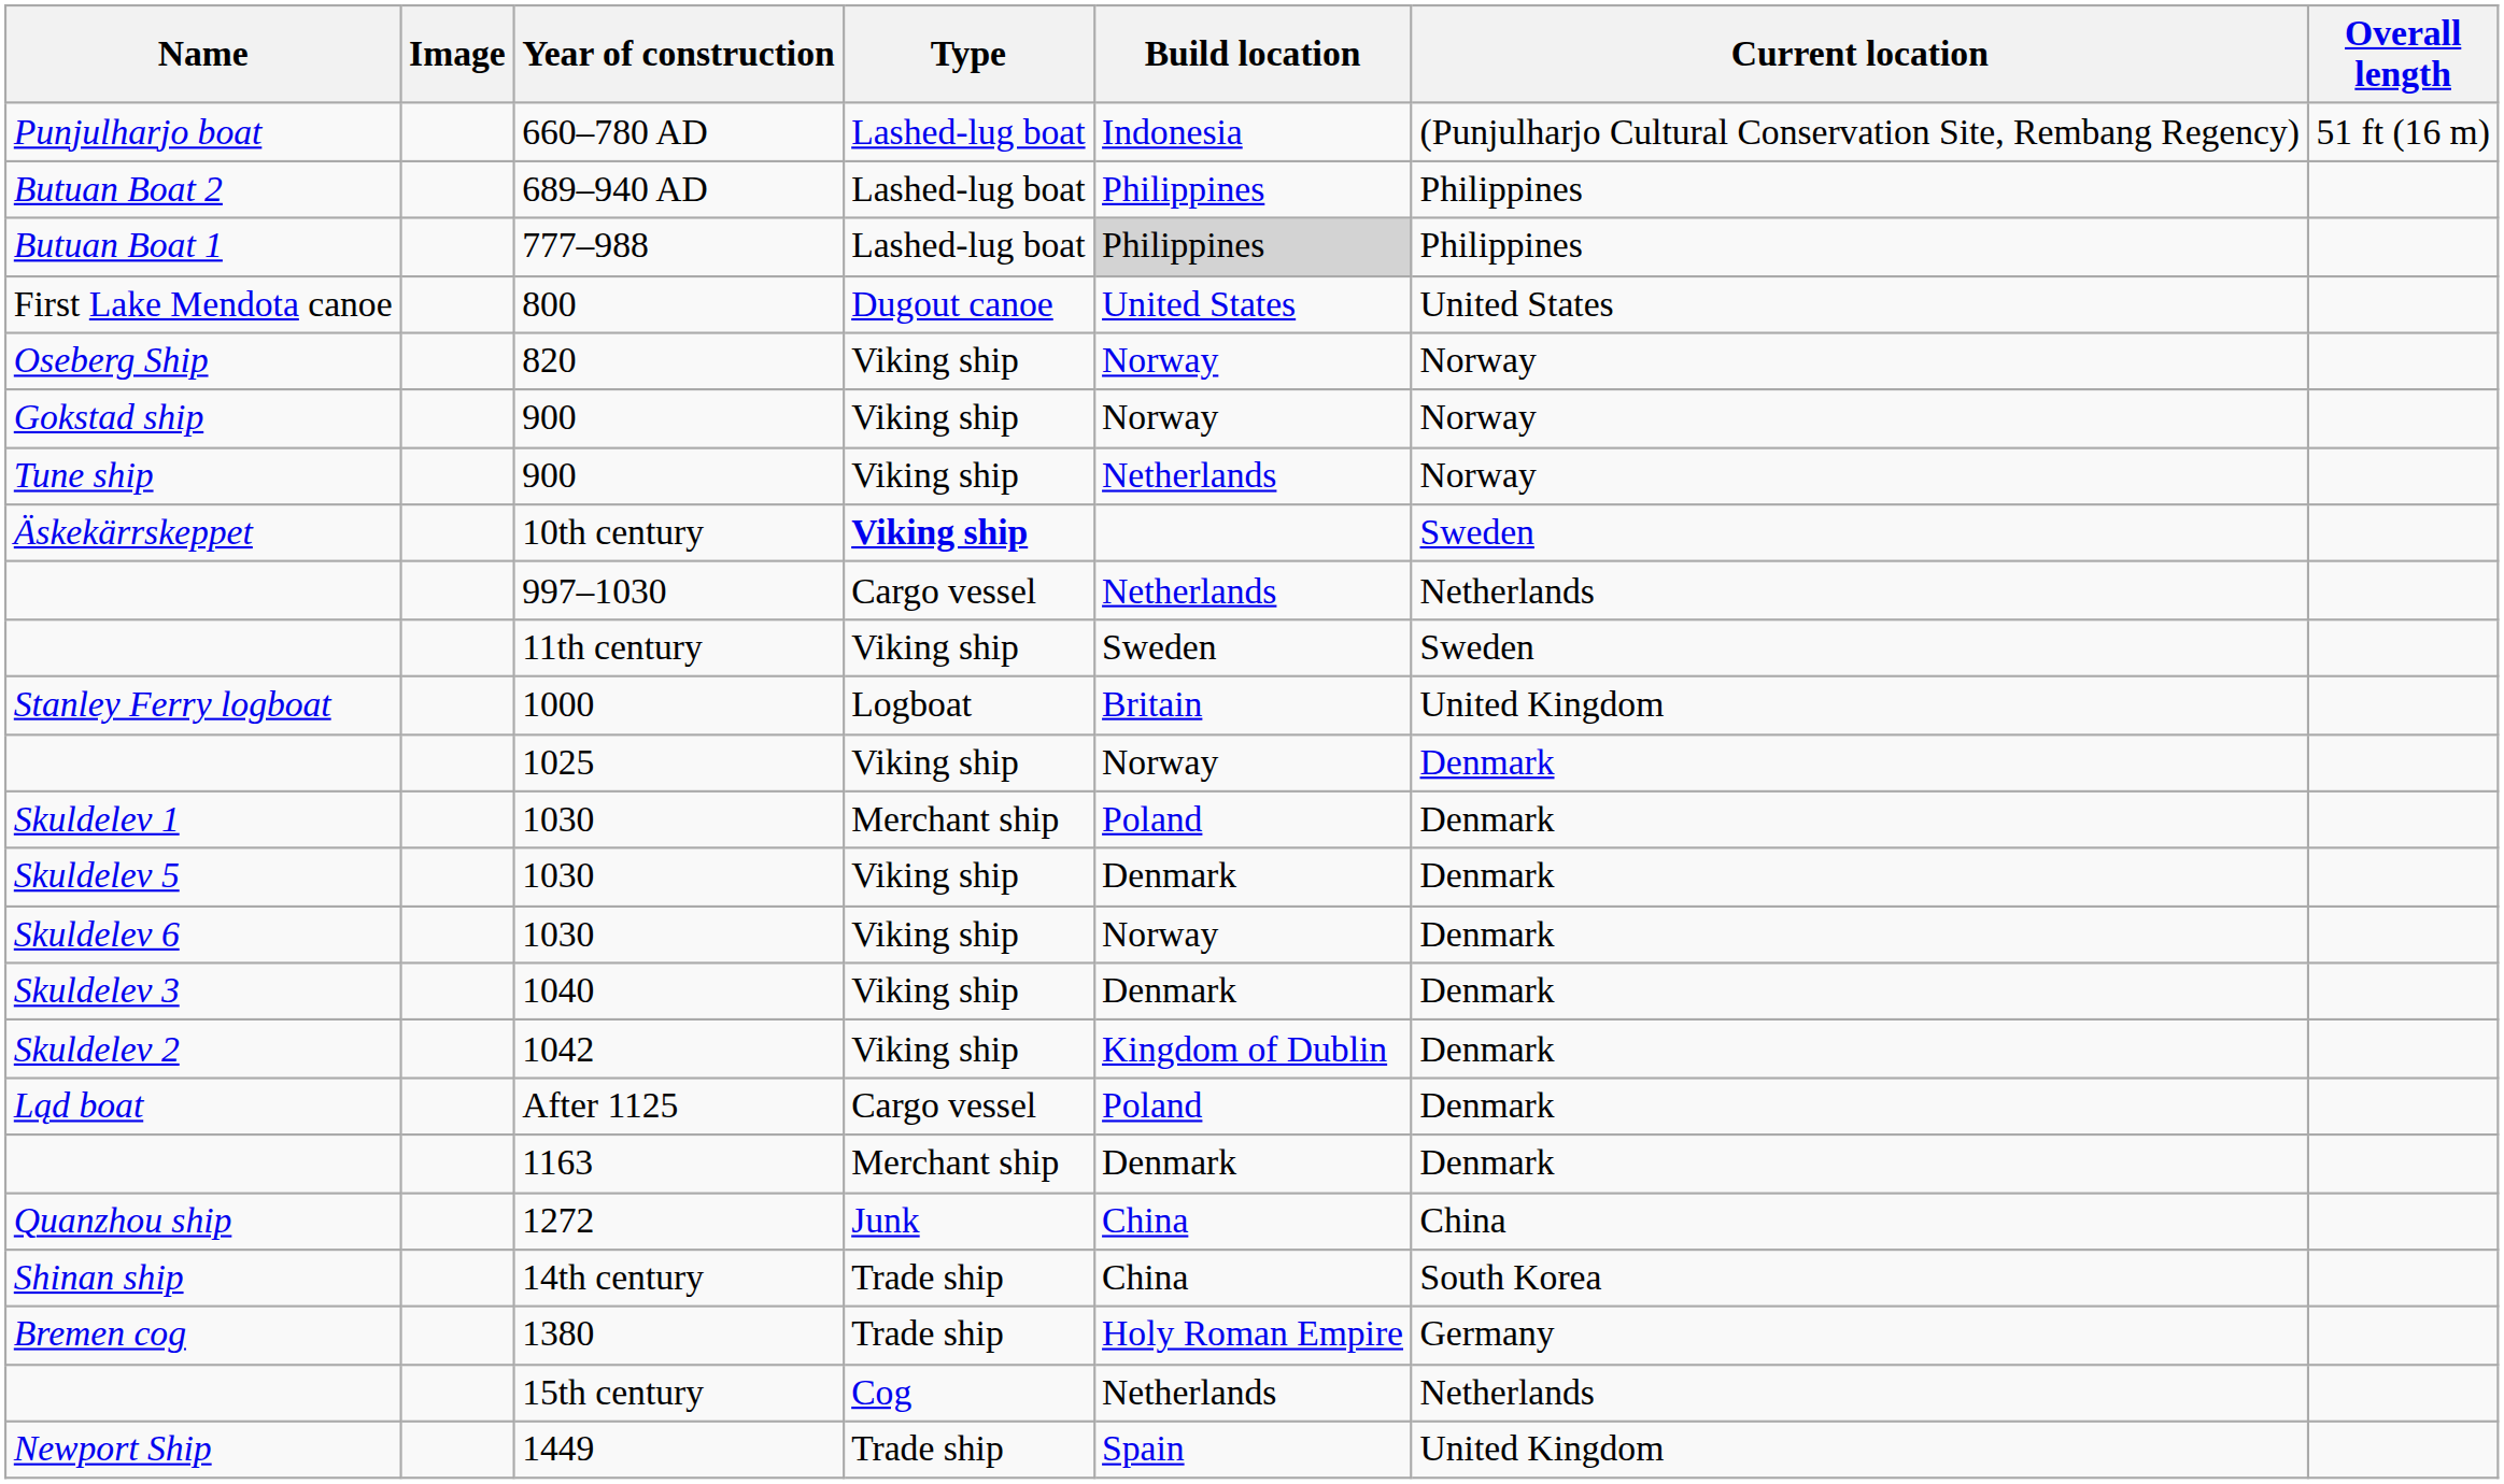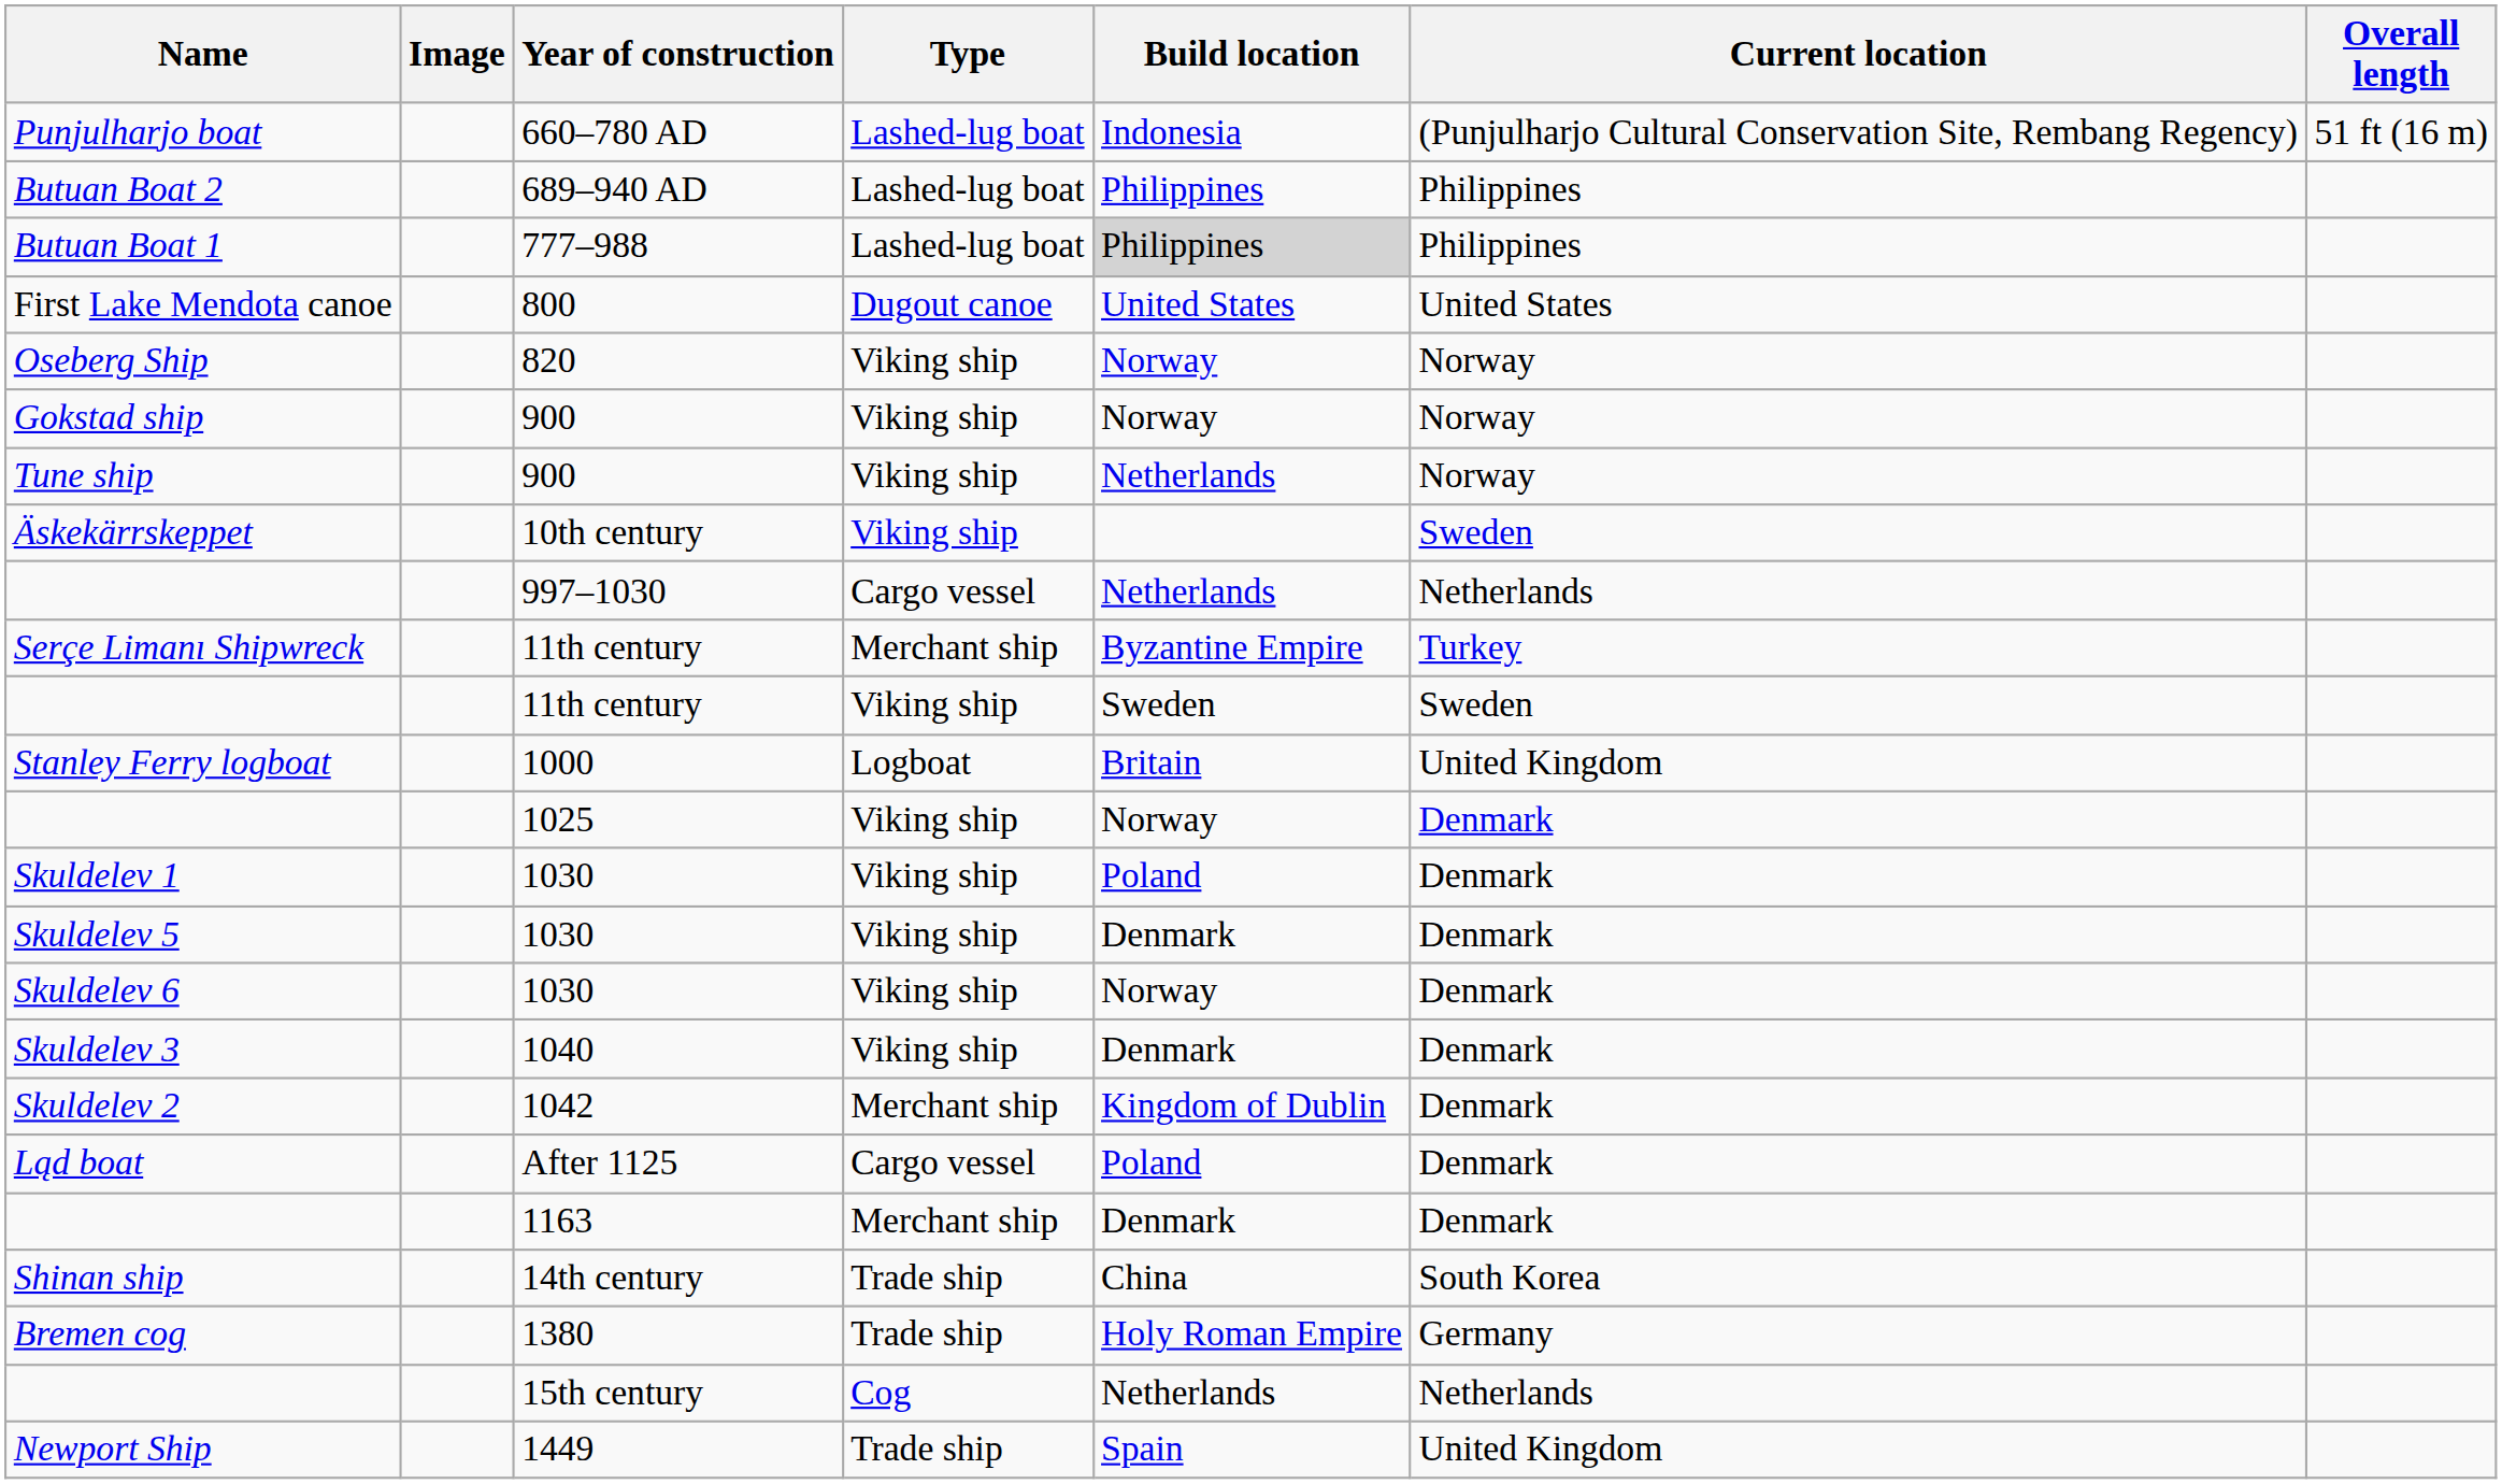 <table class="sortable wikitable">
 <tr>
 <th>Name</th>
 <th class="unsortable">Image</th>
 <th>Year of construction</th>
 <th>Type</th>
 <th>Build location</th>
 <th>Current location</th>
 <th><a href='#'>Overall<br>length</a></th>
 </tr>
 <tr>
 <td><em><a href='#'>Punjulharjo boat</a></em></td>
 <td></td>
 <td>660–780 AD</td>
 <td><a href='#'>Lashed-lug boat</a></td>
 <td><a href='#'>Indonesia</a><br></td>
 <td>(Punjulharjo Cultural Conservation Site, Rembang Regency)</td>
 <td>51 ft (16 m)</td>
 </tr>
 <tr>
 <td><em><a href='#'>Butuan Boat 2</a></em></td>
 <td></td>
 <td>689–940 AD</td>
 <td>Lashed-lug boat</td>
 <td><a href='#'>Philippines</a><br></td>
 <td>Philippines<br></td>
 <td></td>
 </tr>
 <tr>
 <td><em><a href='#'>Butuan Boat 1</a></em></td>
 <td></td>
 <td>777–988</td>
 <td>Lashed-lug boat</td>
 <td style="background: lightgrey;">Philippines<br></td>
 <td>Philippines<br></td>
 <td></td>
 </tr>
 <tr>
 <td>First <a href='#'>Lake Mendota</a> canoe</td>
 <td></td>
 <td>800</td>
 <td><a href='#'>Dugout canoe</a></td>
 <td><a href='#'>United States</a><br></td>
 <td>United States<br></td>
 <td></td>
 </tr>
 <tr>
 <td><em><a href='#'>Oseberg Ship</a></em></td>
 <td></td>
 <td>820</td>
 <td>Viking ship</td>
 <td><a href='#'>Norway</a><br></td>
 <td>Norway<br></td>
 <td></td>
 </tr>
 <tr>
 <td><em><a href='#'>Gokstad ship</a></em></td>
 <td></td>
 <td>900</td>
 <td>Viking ship</td>
 <td>Norway<br></td>
 <td>Norway<br></td>
 <td></td>
 </tr>
 <tr>
 <td><em><a href='#'>Tune ship</a></em></td>
 <td></td>
 <td>900</td>
 <td>Viking ship</td>
 <td><a href='#'>Netherlands</a><br></td>
 <td>Norway<br></td>
 <td></td>
 </tr>
 <tr>
 <td><em><a href='#'>Äskekärrskeppet</a></em></td>
 <td></td>
 <td>10th century</td>
-<td><strong><a href='#'>Viking ship</a></strong></td>
+<td><a href='#'>Viking ship</a></td>
 <td></td>
 <td><a href='#'>Sweden</a><br></td>
 <td></td>
 </tr>
 <tr>
 <td><em></em></td>
 <td></td>
 <td>997–1030</td>
 <td>Cargo vessel</td>
 <td><a href='#'>Netherlands</a><br></td>
 <td>Netherlands<br></td>
+<td></td>
+</tr>
+<tr>
+<td><em><a href='#'>Serçe Limanı Shipwreck</a></em></td>
+<td></td>
+<td>11th century</td>
+<td>Merchant ship</td>
+<td><a href='#'>Byzantine Empire</a></td>
+<td><a href='#'>Turkey</a><br></td>
 <td></td>
 </tr>
 <tr>
 <td><em></em></td>
 <td></td>
 <td>11th century</td>
 <td>Viking ship</td>
 <td>Sweden<br></td>
 <td>Sweden<br></td>
 <td></td>
 </tr>
 <tr>
 <td><em><a href='#'>Stanley Ferry logboat</a></em></td>
 <td></td>
 <td>1000</td>
 <td>Logboat</td>
 <td><a href='#'>Britain</a></td>
 <td>United Kingdom<br></td>
 <td></td>
 </tr>
 <tr>
 <td><em></em></td>
 <td></td>
 <td>1025</td>
 <td>Viking ship</td>
 <td>Norway<br></td>
 <td><a href='#'>Denmark</a><br></td>
 <td></td>
 </tr>
 <tr>
 <td><a href='#'><em>Skuldelev 1</em></a></td>
 <td></td>
 <td>1030</td>
-<td>Merchant ship</td>
+<td>Viking ship</td>
 <td><a href='#'>Poland</a><br></td>
 <td>Denmark<br></td>
 <td></td>
 </tr>
 <tr>
 <td><em><a href='#'>Skuldelev 5</a></em></td>
 <td></td>
 <td>1030</td>
 <td>Viking ship</td>
 <td>Denmark<br></td>
 <td>Denmark<br></td>
 <td></td>
 </tr>
 <tr>
 <td><em><a href='#'>Skuldelev 6</a></em></td>
 <td></td>
 <td>1030</td>
 <td>Viking ship</td>
 <td>Norway<br></td>
 <td>Denmark<br></td>
 <td></td>
 </tr>
 <tr>
 <td><a href='#'><em>Skuldelev 3</em></a></td>
 <td></td>
 <td>1040</td>
 <td>Viking ship</td>
 <td>Denmark<br></td>
 <td>Denmark<br></td>
 <td></td>
 </tr>
 <tr>
 <td><a href='#'><em>Skuldelev 2</em></a></td>
 <td></td>
 <td>1042</td>
-<td>Viking ship</td>
+<td>Merchant ship</td>
 <td><a href='#'>Kingdom of Dublin</a></td>
 <td>Denmark<br></td>
 <td></td>
 </tr>
 <tr>
 <td><em><a href='#'>Ląd boat</a></em></td>
 <td></td>
 <td>After 1125</td>
 <td>Cargo vessel</td>
 <td><a href='#'>Poland</a><br></td>
 <td>Denmark<br></td>
 <td></td>
 </tr>
 <tr>
 <td><em></em></td>
 <td></td>
 <td>1163</td>
 <td>Merchant ship</td>
 <td>Denmark<br></td>
 <td>Denmark<br></td>
-<td></td>
-</tr>
-<tr>
-<td><em><a href='#'>Quanzhou ship</a></em></td>
-<td></td>
-<td>1272</td>
-<td><a href='#'>Junk</a></td>
-<td><a href='#'>China</a><br></td>
-<td>China<br></td>
 <td></td>
 </tr>
 <tr>
 <td><em><a href='#'>Shinan ship</a></em></td>
 <td></td>
 <td>14th century</td>
 <td>Trade ship</td>
 <td>China<br></td>
 <td>South Korea<br></td>
 <td></td>
 </tr>
 <tr>
 <td><em><a href='#'>Bremen cog</a></em></td>
 <td></td>
 <td>1380</td>
 <td>Trade ship</td>
 <td><a href='#'>Holy Roman Empire</a><br></td>
 <td>Germany<br></td>
 <td></td>
 </tr>
 <tr>
 <td><em></em></td>
 <td></td>
 <td>15th century</td>
 <td><a href='#'>Cog</a></td>
 <td>Netherlands<br></td>
 <td>Netherlands<br></td>
 <td></td>
 </tr>
 <tr>
 <td><em><a href='#'>Newport Ship</a></em></td>
 <td></td>
 <td>1449</td>
 <td>Trade ship</td>
 <td><a href='#'>Spain</a><br></td>
 <td>United Kingdom<br></td>
 <td></td>
 </tr>
 </table>
